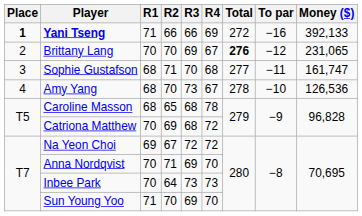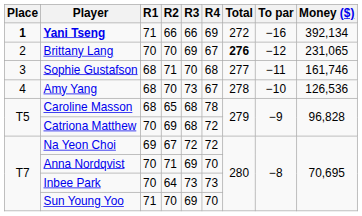 <table class="wikitable">
 <tr>
 <th>Place</th>
 <th>Player</th>
 <th>R1</th>
 <th>R2</th>
 <th>R3</th>
 <th>R4</th>
 <th>Total</th>
 <th>To par</th>
 <th>Money <a href='#'>($)</a></th>
 </tr>
 <tr>
 <td align=center><strong>1</strong></td>
 <td> <strong><a href='#'>Yani Tseng</a></strong></td>
 <td>71</td>
 <td>66</td>
 <td>66</td>
 <td>69</td>
 <td align=center>272</td>
 <td align=center>−16</td>
-<td align=center>392,133</td>
+<td align=center>392,134</td>
 </tr>
 <tr>
 <td align=center>2</td>
 <td> <a href='#'>Brittany Lang</a></td>
 <td>70</td>
 <td>70</td>
 <td>69</td>
 <td>67</td>
 <td align=center><strong>276</strong></td>
 <td align=center>−12</td>
 <td align=center>231,065</td>
 </tr>
 <tr>
 <td align=center>3</td>
 <td> <a href='#'>Sophie Gustafson</a></td>
 <td>68</td>
 <td>71</td>
 <td>70</td>
 <td>68</td>
 <td align=center>277</td>
 <td align=center>−11</td>
-<td align=center>161,747</td>
+<td align=center>161,746</td>
 </tr>
 <tr>
 <td align=center>4</td>
 <td> <a href='#'>Amy Yang</a></td>
 <td>68</td>
 <td>70</td>
 <td>73</td>
 <td>67</td>
 <td align=center>278</td>
 <td align=center>−10</td>
 <td align=center>126,536</td>
 </tr>
 <tr>
 <td rowspan="2" align=center>T5</td>
 <td> <a href='#'>Caroline Masson</a></td>
 <td>68</td>
 <td>65</td>
 <td>68</td>
 <td>78</td>
 <td rowspan="2" align=center>279</td>
 <td rowspan="2" align=center>−9</td>
 <td rowspan="2" align=center>96,828</td>
 </tr>
 <tr>
 <td> <a href='#'>Catriona Matthew</a></td>
 <td>70</td>
 <td>69</td>
 <td>68</td>
 <td>72</td>
 </tr>
 <tr>
 <td rowspan="4" align=center>T7</td>
 <td> <a href='#'>Na Yeon Choi</a></td>
 <td>69</td>
 <td>67</td>
 <td>72</td>
 <td>72</td>
 <td rowspan="4" align=center>280</td>
 <td rowspan="4" align=center>−8</td>
 <td rowspan="4" align=center>70,695</td>
 </tr>
 <tr>
 <td> <a href='#'>Anna Nordqvist</a></td>
 <td>70</td>
 <td>71</td>
 <td>69</td>
 <td>70</td>
 </tr>
 <tr>
 <td> <a href='#'>Inbee Park</a></td>
 <td>70</td>
 <td>64</td>
 <td>73</td>
 <td>73</td>
 </tr>
 <tr>
 <td> <a href='#'>Sun Young Yoo</a></td>
 <td>71</td>
 <td>70</td>
 <td>69</td>
 <td>70</td>
 </tr>
 </table>
